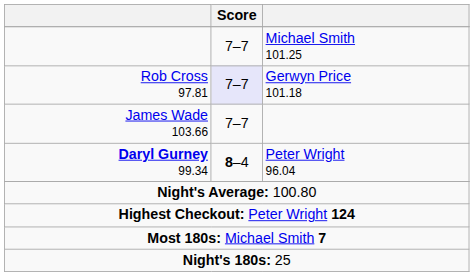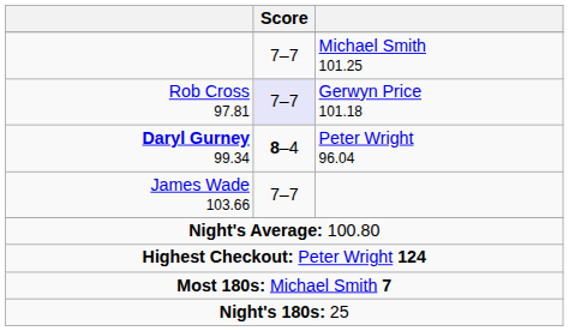 <table class=wikitable style="text-align:center">
 <tr>
 <th width=225></th>
 <th width=50>Score</th>
 <th width=225></th>
 </tr>
 <tr align=center>
 </tr>
 <tr align=left>
 <td align=right></td>
 <td align=center>7–7</td>
 <td> <a href='#'>Michael Smith</a> <br><small><span>101.25</span></small></td>
 </tr>
 <tr align=left>
 <td align=right><a href='#'>Rob Cross</a>  <br><small><span>97.81</span></small></td>
 <td align=center style="background: lavender;">7–7</td>
 <td> <a href='#'>Gerwyn Price</a> <br><small><span>101.18</span></small></td>
 </tr>
 <tr align=left>
+<td align=right><strong><a href='#'>Daryl Gurney</a></strong>  <br><small><span>99.34</span></small></td>
+<td align=center><strong>8</strong>–4</td>
+<td> <a href='#'>Peter Wright</a> <br><small><span>96.04</span></small></td>
+</tr>
+<tr align=left>
 <td align=right><a href='#'>James Wade</a>  <br><small><span>103.66</span></small></td>
 <td align=center>7–7</td>
 <td></td>
-</tr>
-<tr align=left>
-<td align=right><strong><a href='#'>Daryl Gurney</a></strong>  <br><small><span>99.34</span></small></td>
-<td align=center><strong>8</strong>–4</td>
-<td> <a href='#'>Peter Wright</a> <br><small><span>96.04</span></small></td>
 </tr>
 <tr align=center>
 </tr>
 <tr align=center>
 <td colspan="3"><strong>Night's Average:</strong> 100.80</td>
 </tr>
 <tr align=center>
 <td colspan="3"><strong>Highest Checkout:</strong>  <a href='#'>Peter Wright</a> <strong>124</strong></td>
 </tr>
 <tr align=center>
 <td colspan="3"><strong>Most 180s:</strong>  <a href='#'>Michael Smith</a> <strong>7</strong></td>
 </tr>
 <tr align=center>
 <td colspan="3"><strong>Night's 180s:</strong> 25</td>
 </tr>
 </table>
